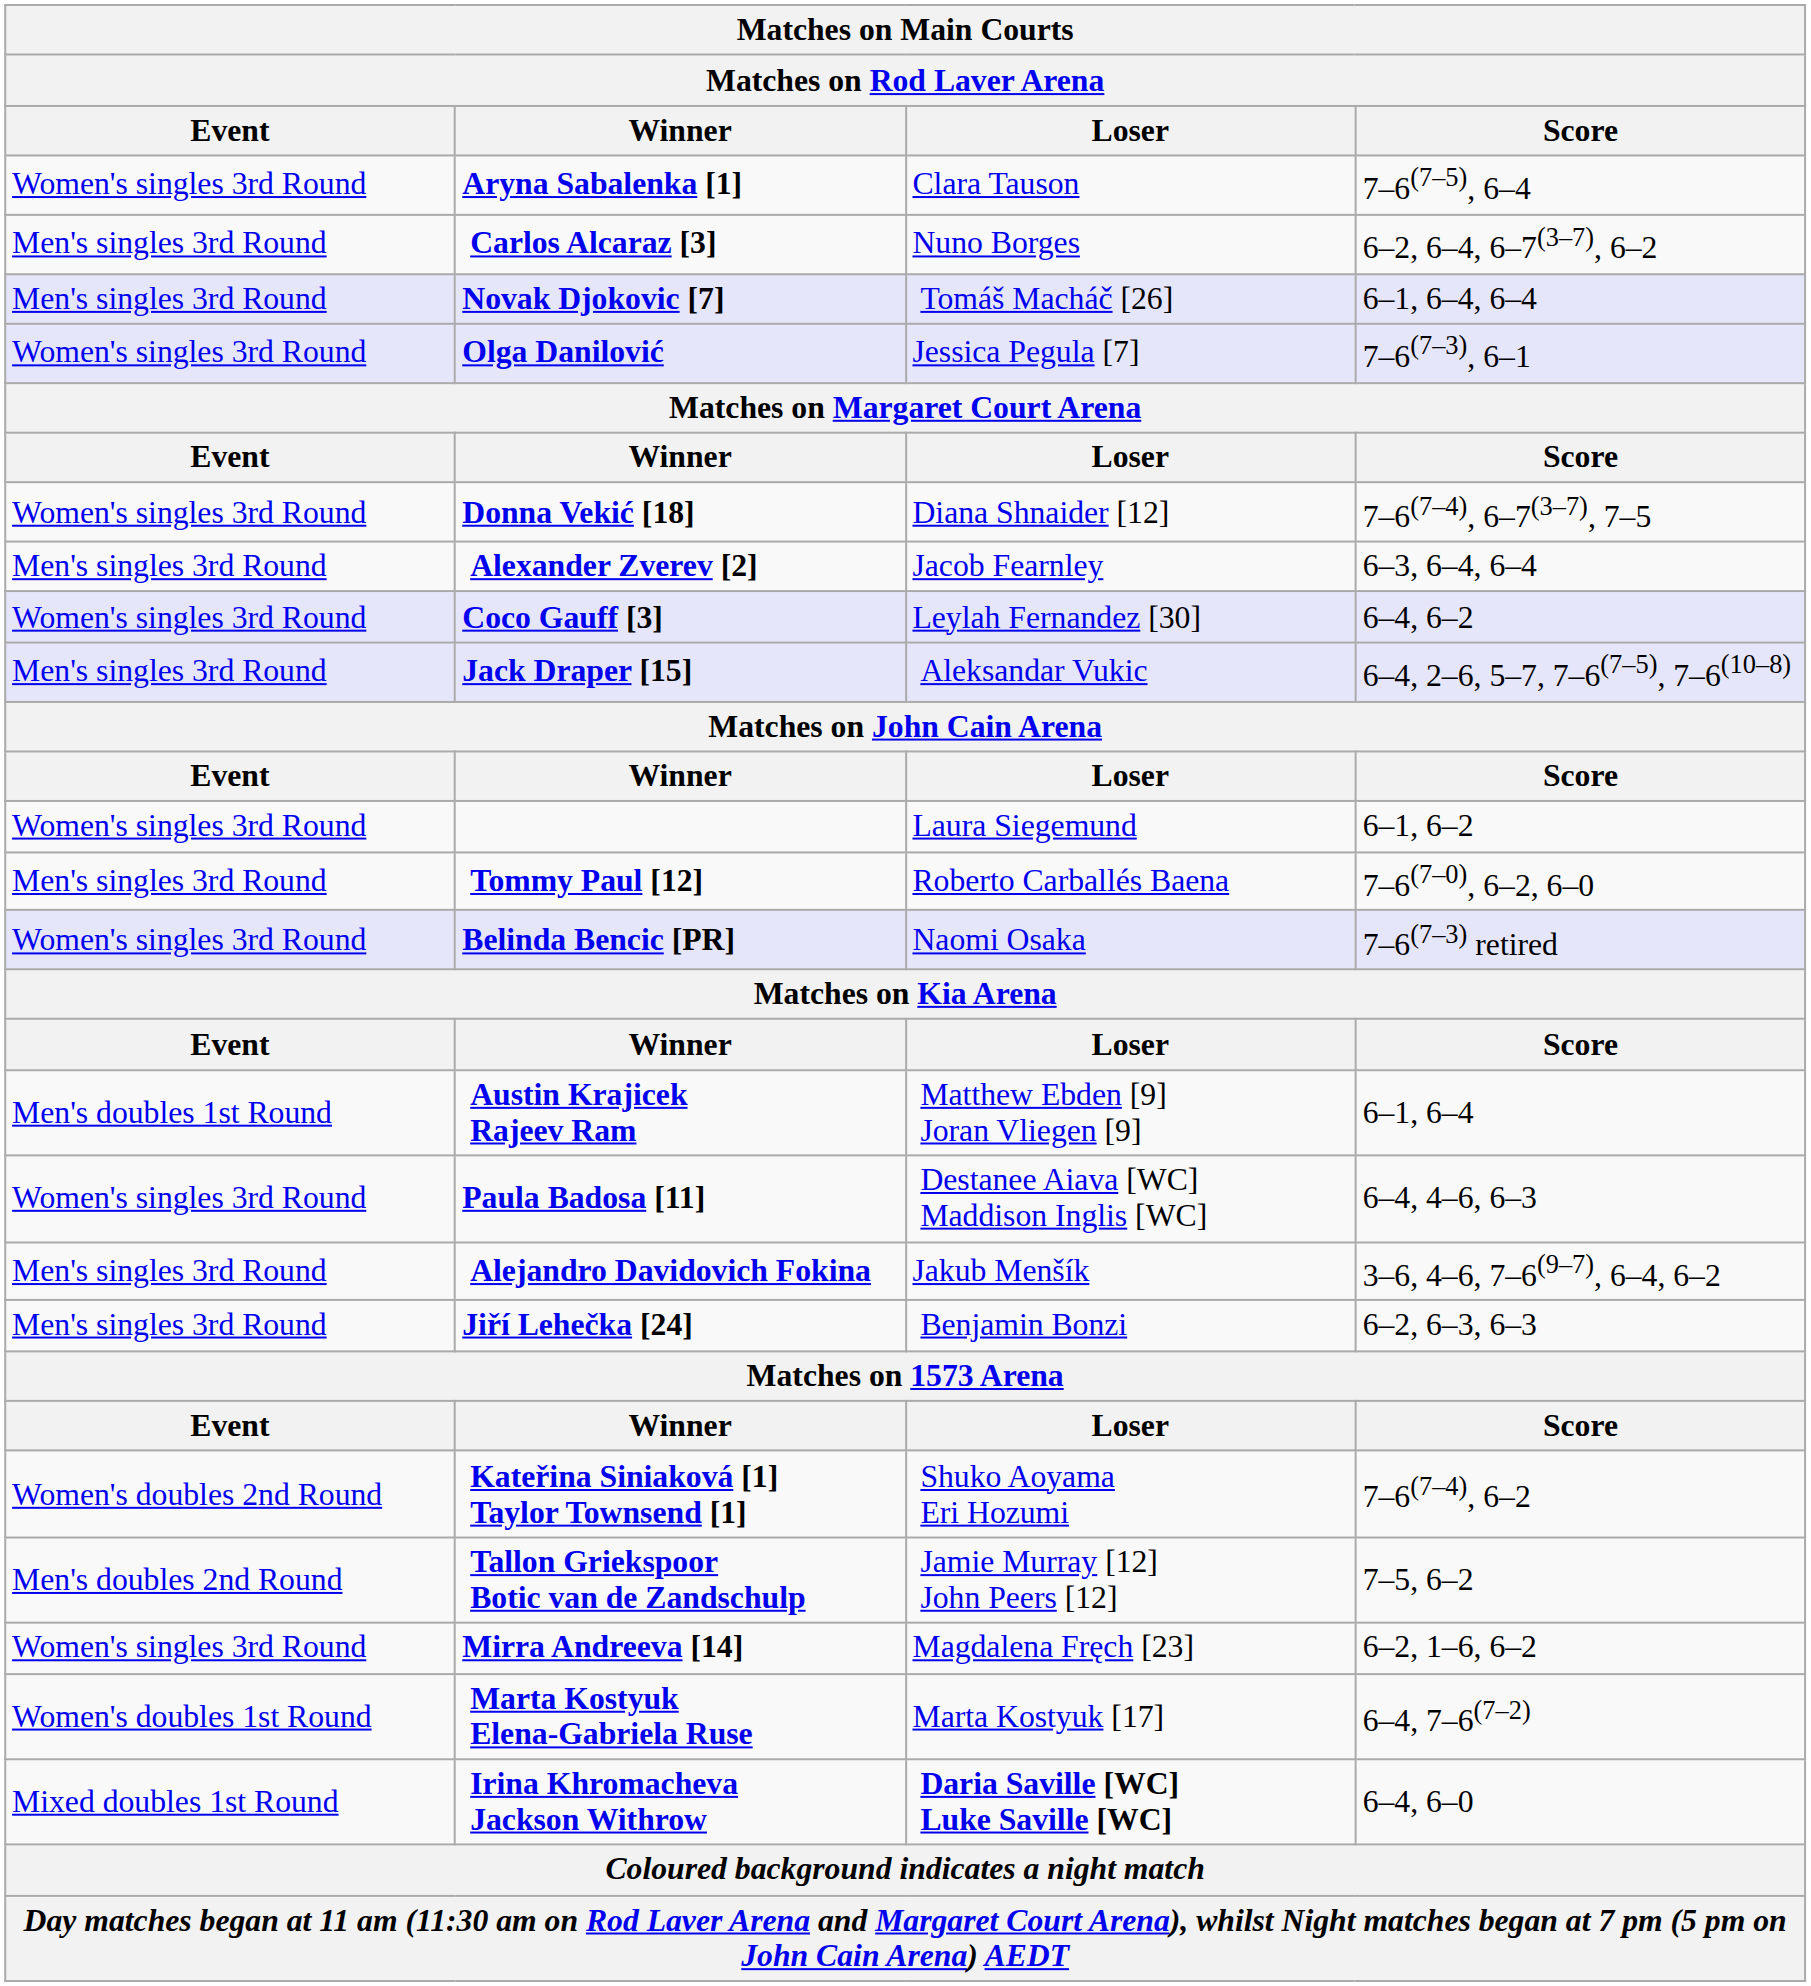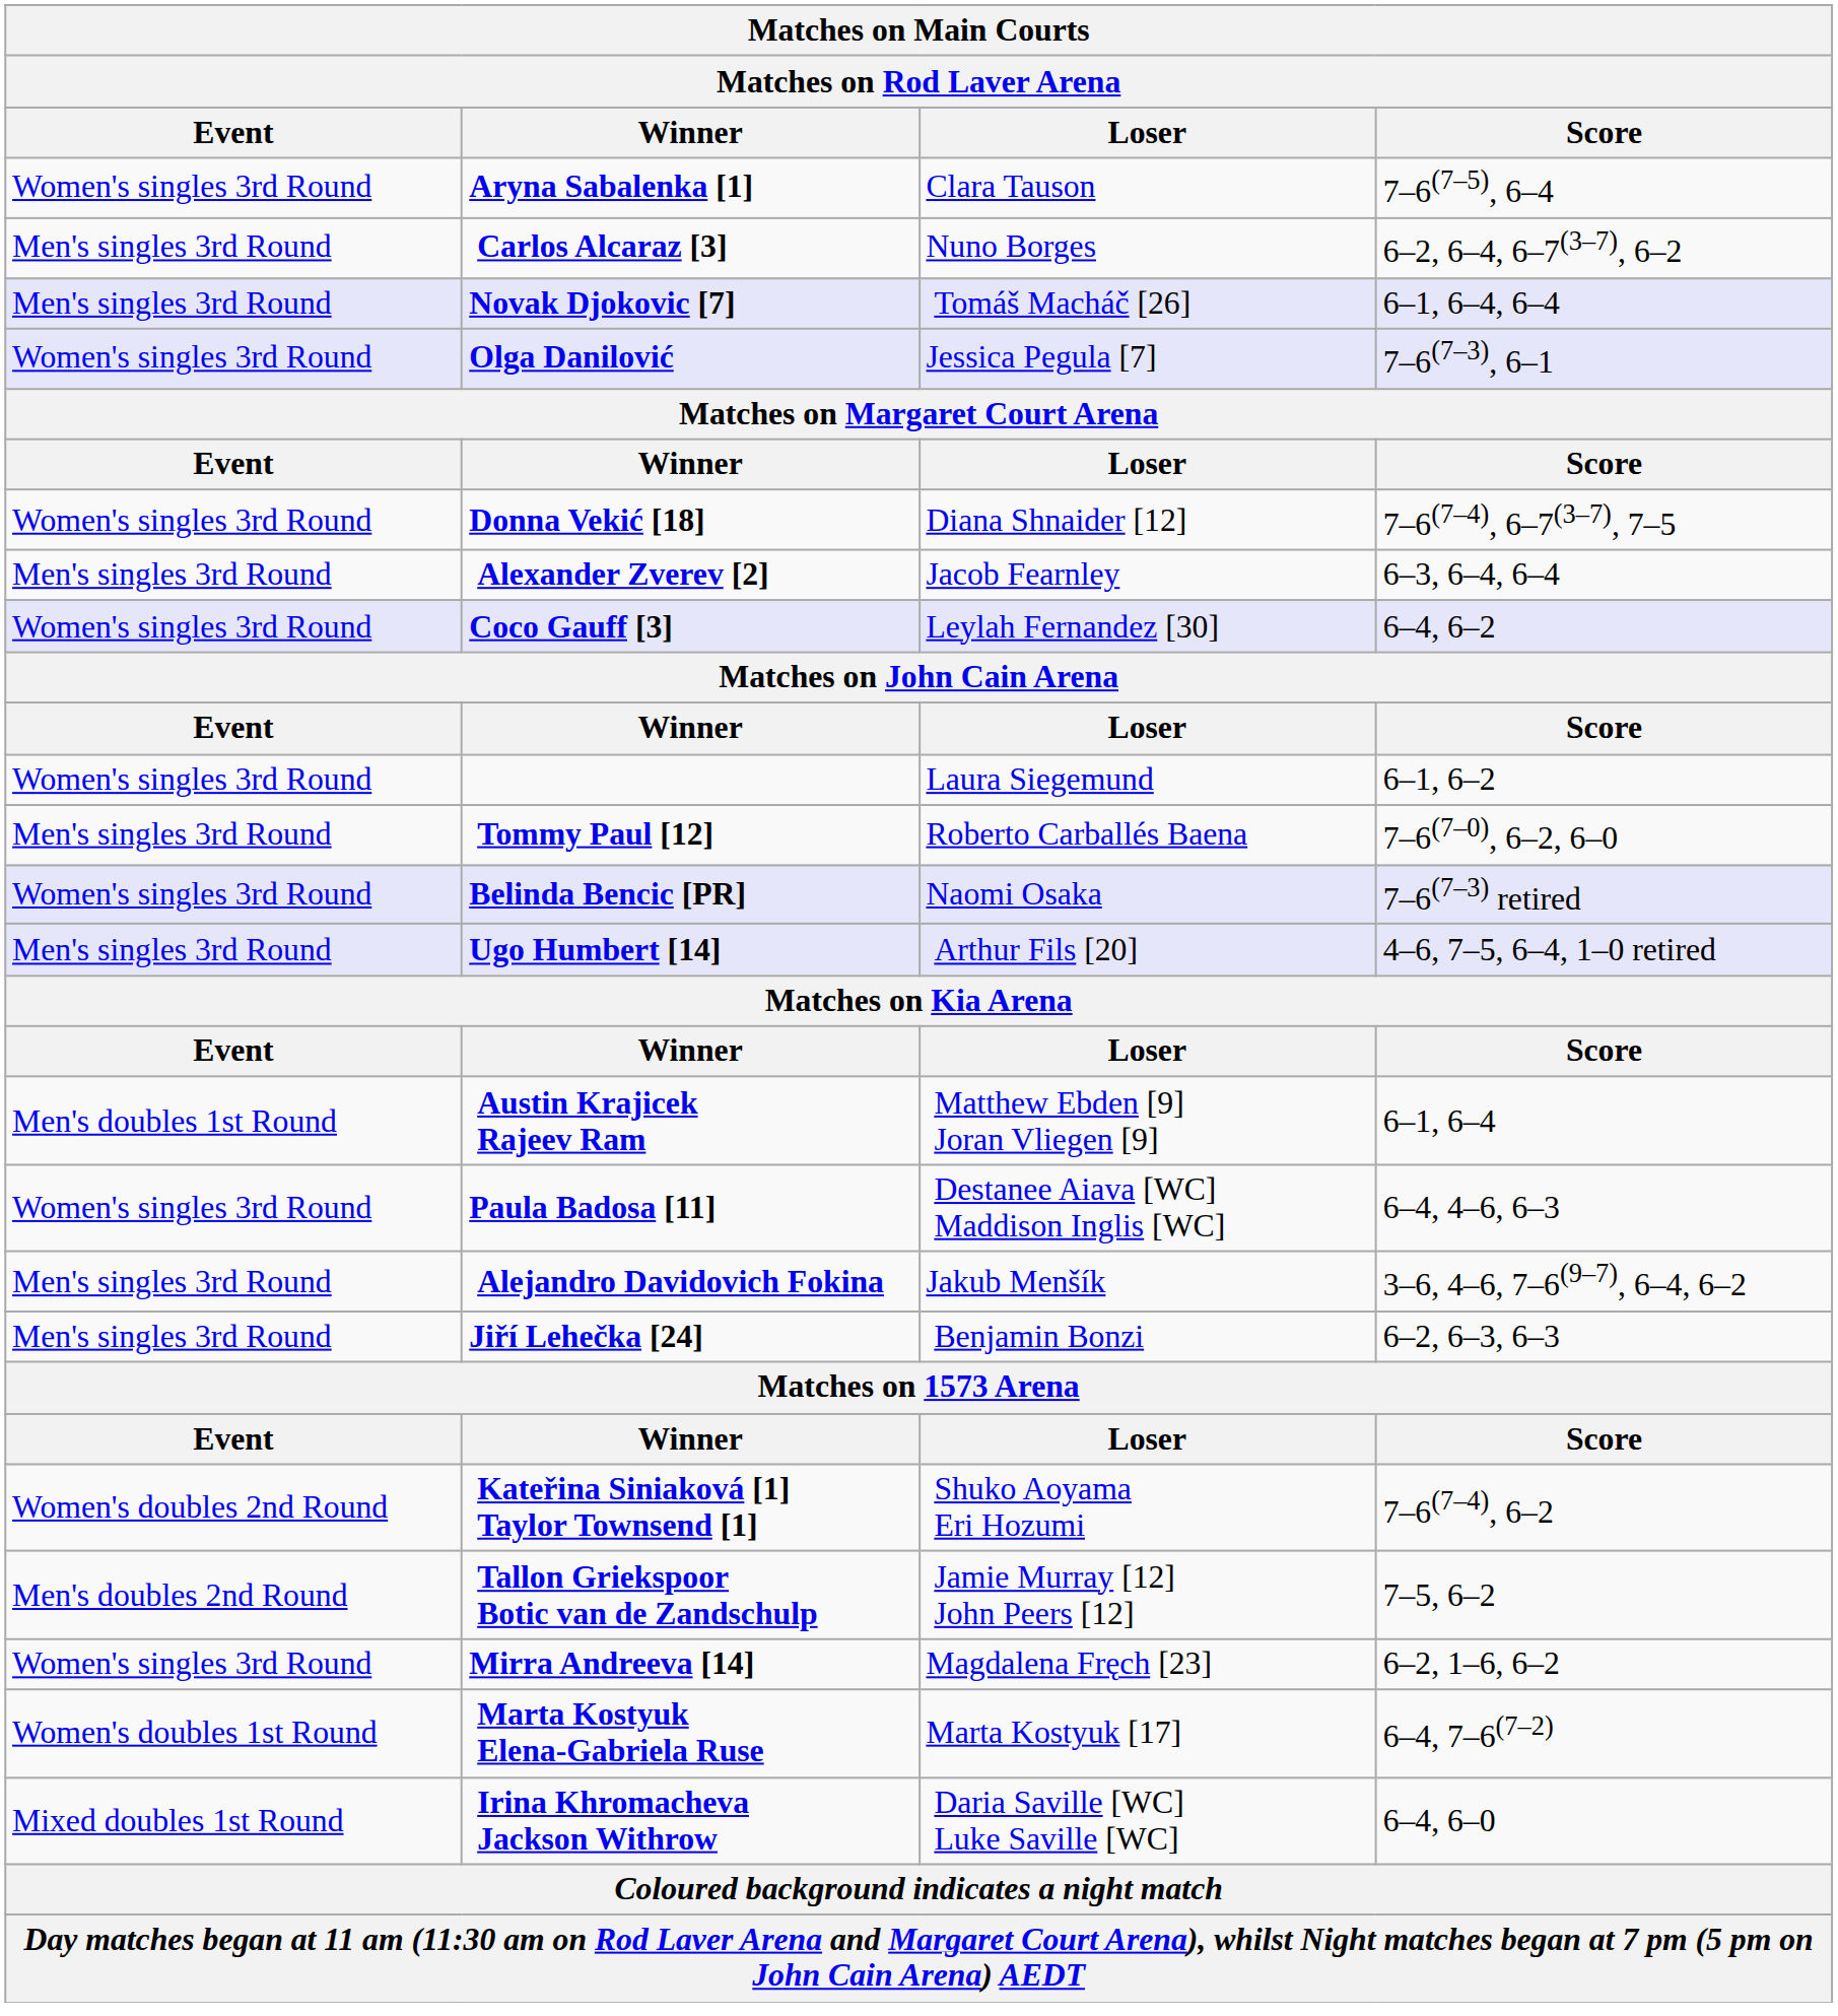 <table class="wikitable collapsible uncollapsed" style="margin:auto;">
 <tr>
 <th colspan=4><strong>Matches on Main Courts</strong></th>
 </tr>
 <tr>
 <th colspan=4><strong>Matches on <a href='#'>Rod Laver Arena</a></strong></th>
 </tr>
 <tr>
 <th style="width:220px;">Event</th>
 <th style="width:220px;">Winner</th>
 <th style="width:220px;">Loser</th>
 <th style="width:220px;">Score</th>
 </tr>
 <tr>
 <td><a href='#'>Women's singles 3rd Round</a></td>
 <td><strong> <a href='#'>Aryna Sabalenka</a> [1]</strong></td>
 <td> <a href='#'>Clara Tauson</a></td>
 <td>7–6<sup>(7–5)</sup>, 6–4</td>
 </tr>
 <tr>
 <td><a href='#'>Men's singles 3rd Round</a></td>
 <td><strong> <a href='#'>Carlos Alcaraz</a> [3]</strong></td>
 <td> <a href='#'>Nuno Borges</a></td>
 <td>6–2, 6–4, 6–7<sup>(3–7)</sup>, 6–2</td>
 </tr>
 <tr bgcolor=lavender>
 <td><a href='#'>Men's singles 3rd Round</a></td>
 <td><strong> <a href='#'>Novak Djokovic</a> [7]</strong></td>
 <td> <a href='#'>Tomáš Macháč</a> [26]</td>
 <td>6–1, 6–4, 6–4</td>
 </tr>
 <tr bgcolor=lavender>
 <td><a href='#'>Women's singles 3rd Round</a></td>
 <td><strong> <a href='#'>Olga Danilović</a></strong></td>
 <td> <a href='#'>Jessica Pegula</a> [7]</td>
 <td>7–6<sup>(7–3)</sup>, 6–1</td>
 </tr>
 <tr>
 <th colspan=4><strong>Matches on <a href='#'>Margaret Court Arena</a></strong></th>
 </tr>
 <tr>
 <th style="width:220px;">Event</th>
 <th style="width:220px;">Winner</th>
 <th style="width:220px;">Loser</th>
 <th style="width:220px;">Score</th>
 </tr>
 <tr>
 <td><a href='#'>Women's singles 3rd Round</a></td>
 <td><strong> <a href='#'>Donna Vekić</a> [18]</strong></td>
 <td> <a href='#'>Diana Shnaider</a> [12]</td>
 <td>7–6<sup>(7–4)</sup>, 6–7<sup>(3–7)</sup>, 7–5</td>
 </tr>
 <tr>
 <td><a href='#'>Men's singles 3rd Round</a></td>
 <td><strong> <a href='#'>Alexander Zverev</a> [2]</strong></td>
 <td> <a href='#'>Jacob Fearnley</a></td>
 <td>6–3, 6–4, 6–4</td>
 </tr>
 <tr bgcolor=lavender>
 <td><a href='#'>Women's singles 3rd Round</a></td>
 <td><strong> <a href='#'>Coco Gauff</a> [3]</strong></td>
 <td> <a href='#'>Leylah Fernandez</a> [30]</td>
 <td>6–4, 6–2</td>
 </tr>
-<tr bgcolor=lavender>
-<td><a href='#'>Men's singles 3rd Round</a></td>
-<td><strong> <a href='#'>Jack Draper</a> [15]</strong></td>
-<td> <a href='#'>Aleksandar Vukic</a></td>
-<td>6–4, 2–6, 5–7, 7–6<sup>(7–5)</sup>, 7–6<sup>(10–8)</sup></td>
-</tr>
 <tr>
 <th colspan=4><strong>Matches on <a href='#'>John Cain Arena</a></strong></th>
 </tr>
 <tr>
 <th style="width:220px;">Event</th>
 <th style="width:220px;">Winner</th>
 <th style="width:220px;">Loser</th>
 <th style="width:220px;">Score</th>
 </tr>
 <tr>
 <td><a href='#'>Women's singles 3rd Round</a></td>
 <td><strong></strong></td>
 <td> <a href='#'>Laura Siegemund</a></td>
 <td>6–1, 6–2</td>
 </tr>
 <tr>
 <td><a href='#'>Men's singles 3rd Round</a></td>
 <td><strong> <a href='#'>Tommy Paul</a> [12]</strong></td>
 <td> <a href='#'>Roberto Carballés Baena</a></td>
 <td>7–6<sup>(7–0)</sup>, 6–2, 6–0</td>
 </tr>
 <tr bgcolor=lavender>
 <td><a href='#'>Women's singles 3rd Round</a></td>
 <td><strong> <a href='#'>Belinda Bencic</a> [PR]</strong></td>
 <td> <a href='#'>Naomi Osaka</a></td>
 <td>7–6<sup>(7–3)</sup> retired</td>
+</tr>
+<tr bgcolor=lavender>
+<td><a href='#'>Men's singles 3rd Round</a></td>
+<td><strong> <a href='#'>Ugo Humbert</a> [14]</strong></td>
+<td> <a href='#'>Arthur Fils</a> [20]</td>
+<td>4–6, 7–5, 6–4, 1–0 retired</td>
 </tr>
 <tr>
 <th colspan=4><strong>Matches on <a href='#'>Kia Arena</a></strong></th>
 </tr>
 <tr>
 <th style="width:220px;">Event</th>
 <th style="width:220px;">Winner</th>
 <th style="width:220px;">Loser</th>
 <th style="width:220px;">Score</th>
 </tr>
 <tr>
 <td><a href='#'>Men's doubles 1st Round</a></td>
 <td><strong> <a href='#'>Austin Krajicek</a> <br>  <a href='#'>Rajeev Ram</a></strong></td>
 <td> <a href='#'>Matthew Ebden</a> [9] <br>  <a href='#'>Joran Vliegen</a> [9]</td>
 <td>6–1, 6–4</td>
 </tr>
 <tr>
 <td><a href='#'>Women's singles 3rd Round</a></td>
 <td><strong> <a href='#'>Paula Badosa</a> [11]</strong></td>
 <td> <a href='#'>Destanee Aiava</a> [WC]<br> <a href='#'>Maddison Inglis</a> [WC]</td>
 <td>6–4, 4–6, 6–3</td>
 </tr>
 <tr>
 <td><a href='#'>Men's singles 3rd Round</a></td>
 <td><strong> <a href='#'>Alejandro Davidovich Fokina</a></strong></td>
 <td> <a href='#'>Jakub Menšík</a></td>
 <td>3–6, 4–6, 7–6<sup>(9–7)</sup>, 6–4, 6–2</td>
 </tr>
 <tr>
 <td><a href='#'>Men's singles 3rd Round</a></td>
 <td><strong> <a href='#'>Jiří Lehečka</a> [24]</strong></td>
 <td> <a href='#'>Benjamin Bonzi</a></td>
 <td>6–2, 6–3, 6–3</td>
 </tr>
 <tr>
 <th colspan=4><strong>Matches on <a href='#'>1573 Arena</a></strong></th>
 </tr>
 <tr>
 <th style="width:220px;">Event</th>
 <th style="width:220px;">Winner</th>
 <th style="width:220px;">Loser</th>
 <th style="width:220px;">Score</th>
 </tr>
 <tr>
 <td><a href='#'>Women's doubles 2nd Round</a></td>
 <td><strong> <a href='#'>Kateřina Siniaková</a> [1] <br>   <a href='#'>Taylor Townsend</a> [1]</strong></td>
 <td> <a href='#'>Shuko Aoyama</a> <br>   <a href='#'>Eri Hozumi</a></td>
 <td>7–6<sup>(7–4)</sup>, 6–2</td>
 </tr>
 <tr>
 <td><a href='#'>Men's doubles 2nd Round</a></td>
 <td><strong> <a href='#'>Tallon Griekspoor</a><br> <a href='#'>Botic van de Zandschulp</a></strong></td>
 <td> <a href='#'>Jamie Murray</a> [12]<br> <a href='#'>John Peers</a> [12]</td>
 <td>7–5, 6–2</td>
 </tr>
 <tr>
 <td><a href='#'>Women's singles 3rd Round</a></td>
 <td><strong> <a href='#'>Mirra Andreeva</a> [14]</strong></td>
 <td> <a href='#'>Magdalena Fręch</a> [23]</td>
 <td>6–2, 1–6, 6–2</td>
 </tr>
 <tr>
 <td><a href='#'>Women's doubles 1st Round</a></td>
 <td><strong> <a href='#'>Marta Kostyuk</a><br> <a href='#'>Elena-Gabriela Ruse</a></strong></td>
 <td> <a href='#'>Marta Kostyuk</a> [17]</td>
 <td>6–4, 7–6<sup>(7–2)</sup></td>
 </tr>
 <tr>
 <td><a href='#'>Mixed doubles 1st Round</a></td>
 <td><strong> <a href='#'>Irina Khromacheva</a><br> <a href='#'>Jackson Withrow</a></strong></td>
-<td><strong> <a href='#'>Daria Saville</a> [WC]<br> <a href='#'>Luke Saville</a> [WC]</strong></td>
+<td> <a href='#'>Daria Saville</a> [WC]<br> <a href='#'>Luke Saville</a> [WC]</td>
 <td>6–4, 6–0</td>
 </tr>
 <tr>
 <th colspan=4><em>Coloured background indicates a night match</em></th>
 </tr>
 <tr>
 <th colspan=4><em>Day matches began at 11 am (11:30 am on <a href='#'>Rod Laver Arena</a> and <a href='#'>Margaret Court Arena</a>), whilst Night matches began at 7 pm (5 pm on <a href='#'>John Cain Arena</a>) <a href='#'>AEDT</a></em></th>
 </tr>
 </table>
